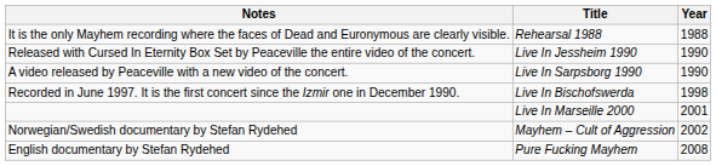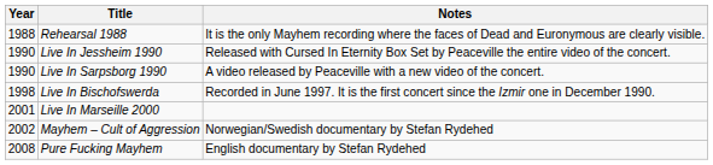 <table class="wikitable" border="1">
 <tr>
+<th>Year</th>
+<th>Title</th>
 <th>Notes</th>
-<th>Title</th>
-<th>Year</th>
 </tr>
 <tr>
+<td>1988</td>
+<td><em>Rehearsal 1988</em></td>
 <td>It is the only Mayhem recording where the faces of Dead and Euronymous are clearly visible.</td>
-<td><em>Rehearsal 1988</em></td>
-<td>1988</td>
 </tr>
 <tr>
+<td>1990</td>
+<td><em>Live In Jessheim 1990</em></td>
 <td>Released with Cursed In Eternity Box Set by Peaceville the entire video of the concert.</td>
-<td><em>Live In Jessheim 1990</em></td>
-<td>1990</td>
 </tr>
 <tr>
+<td>1990</td>
+<td><em>Live In Sarpsborg 1990</em></td>
 <td>A video released by Peaceville with a new video of the concert.</td>
-<td><em>Live In Sarpsborg 1990</em></td>
-<td>1990</td>
 </tr>
 <tr>
+<td>1998</td>
+<td><em>Live In Bischofswerda</em></td>
 <td>Recorded in June 1997. It is the first concert since the <em>Izmir</em> one in December 1990.</td>
-<td><em>Live In Bischofswerda</em></td>
-<td>1998</td>
 </tr>
 <tr>
+<td>2001</td>
+<td><em>Live In Marseille 2000</em></td>
 <td></td>
-<td><em>Live In Marseille 2000</em></td>
-<td>2001</td>
 </tr>
 <tr>
+<td>2002</td>
+<td><em>Mayhem – Cult of Aggression</em></td>
 <td>Norwegian/Swedish documentary by Stefan Rydehed</td>
-<td><em>Mayhem – Cult of Aggression</em></td>
-<td>2002</td>
 </tr>
 <tr>
+<td>2008</td>
+<td><em>Pure Fucking Mayhem</em></td>
 <td>English documentary by Stefan Rydehed</td>
-<td><em>Pure Fucking Mayhem</em></td>
-<td>2008</td>
 </tr>
 </table>
